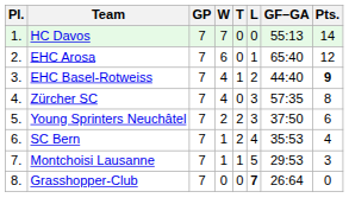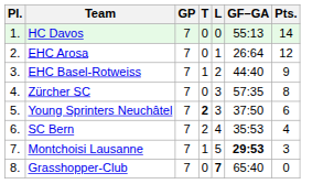 <table class="wikitable">
 <tr>
 <th>Pl.</th>
 <th>Team</th>
 <th>GP</th>
-<th>W</th>
 <th>T</th>
 <th>L</th>
 <th>GF–GA</th>
 <th>Pts.</th>
 </tr>
 <tr align="center " bgcolor="#e6fae6">
 <td>1.</td>
 <td align="left"><a href='#'>HC Davos</a></td>
-<td>7</td>
 <td>7</td>
 <td>0</td>
 <td>0</td>
 <td>55:13</td>
 <td>14</td>
 </tr>
 <tr align="center "  bgcolor="#FFFFFF">
 <td>2.</td>
 <td align="left"><a href='#'>EHC Arosa</a></td>
 <td>7</td>
-<td>6</td>
 <td>0</td>
 <td>1</td>
-<td>65:40</td>
+<td>26:64</td>
 <td>12</td>
 </tr>
 <tr align="center "  bgcolor="#FFFFFF">
 <td>3.</td>
 <td align="left"><a href='#'>EHC Basel-Rotweiss</a></td>
 <td>7</td>
-<td>4</td>
 <td>1</td>
 <td>2</td>
 <td>44:40</td>
-<td><strong>9</strong></td>
+<td>9</td>
 </tr>
 <tr align="center "  bgcolor="#FFFFFF">
 <td>4.</td>
 <td align="left"><a href='#'>Zürcher SC</a></td>
 <td>7</td>
-<td>4</td>
 <td>0</td>
 <td>3</td>
 <td>57:35</td>
 <td>8</td>
 </tr>
 <tr align="center " bgcolor="#FFFFFF">
 <td>5.</td>
 <td align="left"><a href='#'>Young Sprinters Neuchâtel</a></td>
 <td>7</td>
-<td>2</td>
-<td>2</td>
+<td><strong>2</strong></td>
 <td>3</td>
 <td>37:50</td>
 <td>6</td>
 </tr>
 <tr align="center "  bgcolor="#FFFFFF">
 <td>6.</td>
 <td align="left"><a href='#'>SC Bern</a></td>
 <td>7</td>
-<td>1</td>
 <td>2</td>
 <td>4</td>
 <td>35:53</td>
 <td>4</td>
 </tr>
 <tr align="center "  bgcolor="#FFFFFF">
 <td>7.</td>
 <td align="left"><a href='#'>Montchoisi Lausanne</a></td>
 <td>7</td>
 <td>1</td>
-<td>1</td>
 <td>5</td>
-<td>29:53</td>
+<td><strong>29:53</strong></td>
 <td>3</td>
 </tr>
 <tr align="center "  bgcolor="#FFFFFF">
 <td>8.</td>
 <td align="left"><a href='#'>Grasshopper-Club</a></td>
 <td>7</td>
 <td>0</td>
-<td>0</td>
 <td><strong>7</strong></td>
-<td>26:64</td>
+<td>65:40</td>
 <td>0</td>
 </tr>
 </table>
